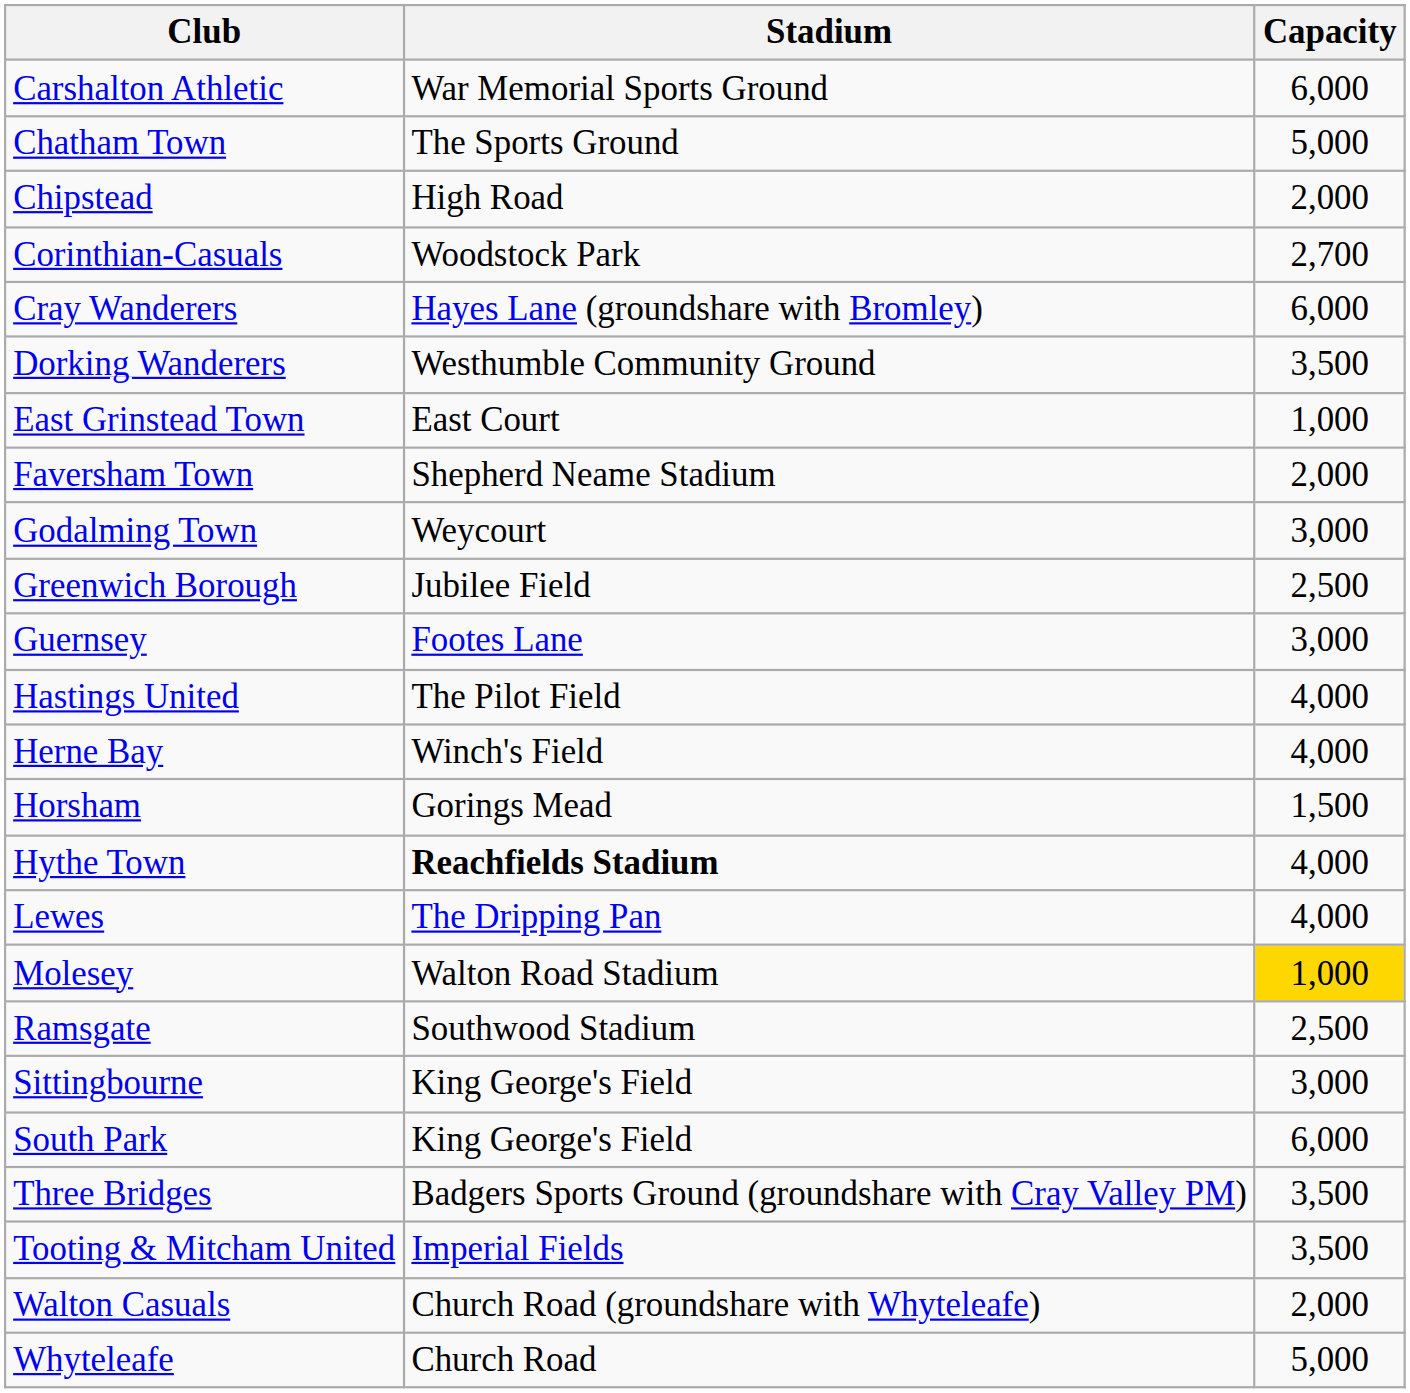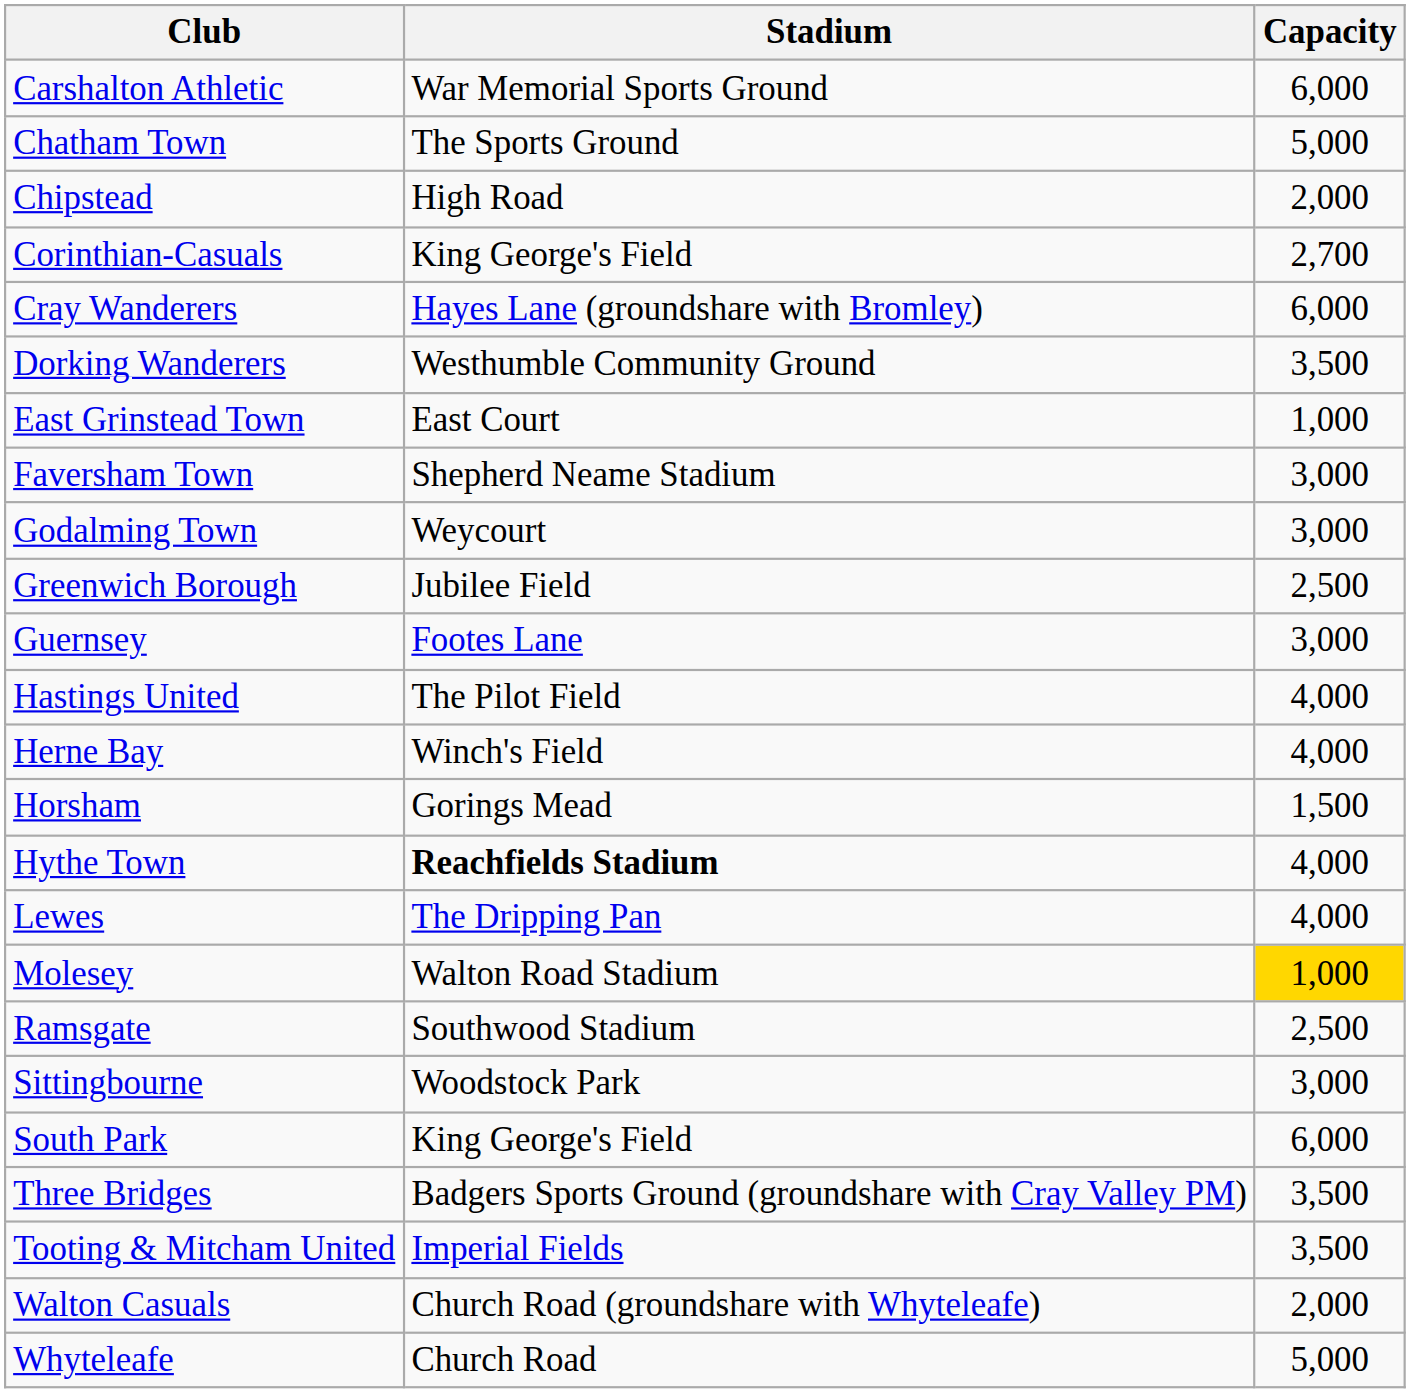 <table class="wikitable sortable">
 <tr>
 <th>Club</th>
 <th>Stadium</th>
 <th>Capacity</th>
 </tr>
 <tr>
 <td><a href='#'>Carshalton Athletic</a></td>
 <td>War Memorial Sports Ground</td>
 <td align="center">6,000</td>
 </tr>
 <tr>
 <td><a href='#'>Chatham Town</a></td>
 <td>The Sports Ground</td>
 <td align="center">5,000</td>
 </tr>
 <tr>
 <td><a href='#'>Chipstead</a></td>
 <td>High Road</td>
 <td align="center">2,000</td>
 </tr>
 <tr>
 <td><a href='#'>Corinthian-Casuals</a></td>
-<td>Woodstock Park</td>
+<td>King George's Field</td>
 <td align="center">2,700</td>
 </tr>
 <tr>
 <td><a href='#'>Cray Wanderers</a></td>
 <td><a href='#'>Hayes Lane</a> (groundshare with <a href='#'>Bromley</a>)</td>
 <td align="center">6,000</td>
 </tr>
 <tr>
 <td><a href='#'>Dorking Wanderers</a></td>
 <td>Westhumble Community Ground</td>
 <td align="center">3,500</td>
 </tr>
 <tr>
 <td><a href='#'>East Grinstead Town</a></td>
 <td>East Court</td>
 <td align="center">1,000</td>
 </tr>
 <tr>
 <td><a href='#'>Faversham Town</a></td>
 <td>Shepherd Neame Stadium</td>
-<td align="center">2,000</td>
+<td align="center">3,000</td>
 </tr>
 <tr>
 <td><a href='#'>Godalming Town</a></td>
 <td>Weycourt</td>
 <td align="center">3,000</td>
 </tr>
 <tr>
 <td><a href='#'>Greenwich Borough</a></td>
 <td>Jubilee Field</td>
 <td align="center">2,500</td>
 </tr>
 <tr>
 <td><a href='#'>Guernsey</a></td>
 <td><a href='#'>Footes Lane</a></td>
 <td align="center">3,000</td>
 </tr>
 <tr>
 <td><a href='#'>Hastings United</a></td>
 <td>The Pilot Field</td>
 <td align="center">4,000</td>
 </tr>
 <tr>
 <td><a href='#'>Herne Bay</a></td>
 <td>Winch's Field</td>
 <td align="center">4,000</td>
 </tr>
 <tr>
 <td><a href='#'>Horsham</a></td>
 <td>Gorings Mead</td>
 <td align="center">1,500</td>
 </tr>
 <tr>
 <td><a href='#'>Hythe Town</a></td>
 <td><strong>Reachfields Stadium</strong></td>
 <td align="center">4,000</td>
 </tr>
 <tr>
 <td><a href='#'>Lewes</a></td>
 <td><a href='#'>The Dripping Pan</a></td>
 <td align="center">4,000</td>
 </tr>
 <tr>
 <td><a href='#'>Molesey</a></td>
 <td>Walton Road Stadium</td>
 <td align="center" style="background: gold;">1,000</td>
 </tr>
 <tr>
 <td><a href='#'>Ramsgate</a></td>
 <td>Southwood Stadium</td>
 <td align="center">2,500</td>
 </tr>
 <tr>
 <td><a href='#'>Sittingbourne</a></td>
-<td>King George's Field</td>
+<td>Woodstock Park</td>
 <td align="center">3,000</td>
 </tr>
 <tr>
 <td><a href='#'>South Park</a></td>
 <td>King George's Field</td>
 <td align="center">6,000</td>
 </tr>
 <tr>
 <td><a href='#'>Three Bridges</a></td>
 <td>Badgers Sports Ground (groundshare with <a href='#'>Cray Valley PM</a>)</td>
 <td align="center">3,500</td>
 </tr>
 <tr>
 <td><a href='#'>Tooting & Mitcham United</a></td>
 <td><a href='#'>Imperial Fields</a></td>
 <td align="center">3,500</td>
 </tr>
 <tr>
 <td><a href='#'>Walton Casuals</a></td>
 <td>Church Road (groundshare with <a href='#'>Whyteleafe</a>)</td>
 <td align="center">2,000</td>
 </tr>
 <tr>
 <td><a href='#'>Whyteleafe</a></td>
 <td>Church Road</td>
 <td align="center">5,000</td>
 </tr>
 </table>
